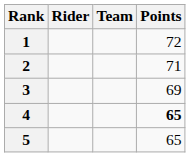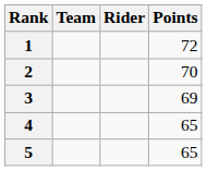 <table class="wikitable">
 <tr>
 <th scope="col">Rank</th>
+<th scope="col">Team</th>
 <th scope="col">Rider</th>
-<th scope="col">Team</th>
 <th scope="col">Points</th>
 </tr>
 <tr>
 <th scope="row">1</th>
+<td></td>
 <td> </td>
-<td></td>
 <td style="text-align:right;">72</td>
 </tr>
 <tr>
 <th scope="row">2</th>
 <td></td>
 <td></td>
-<td style="text-align:right;">71</td>
+<td style="text-align:right;">70</td>
 </tr>
 <tr>
 <th scope="row">3</th>
+<td></td>
 <td> </td>
-<td></td>
 <td style="text-align:right;">69</td>
 </tr>
 <tr>
 <th scope="row">4</th>
+<td></td>
 <td> </td>
-<td></td>
-<td style="text-align:right;"><strong>65</strong></td>
+<td style="text-align:right;">65</td>
 </tr>
 <tr>
 <th scope="row">5</th>
 <td></td>
 <td></td>
 <td style="text-align:right;">65</td>
 </tr>
 </table>
